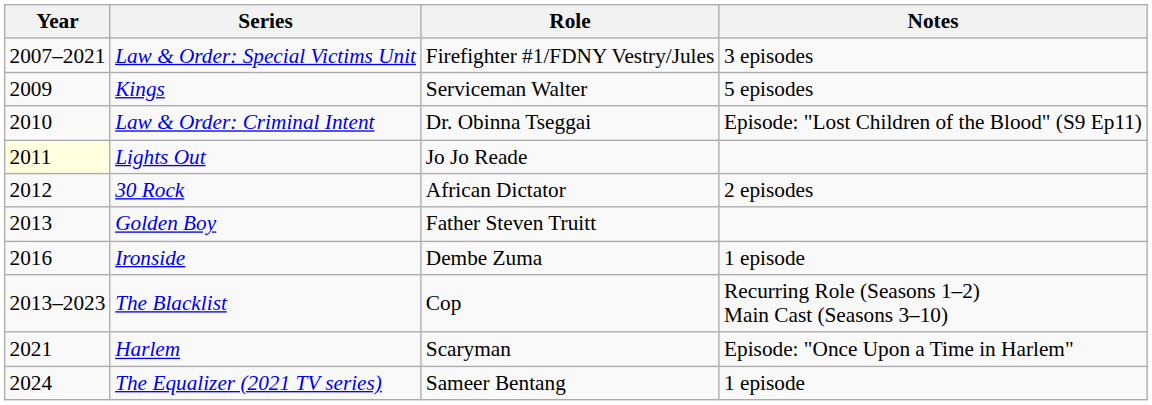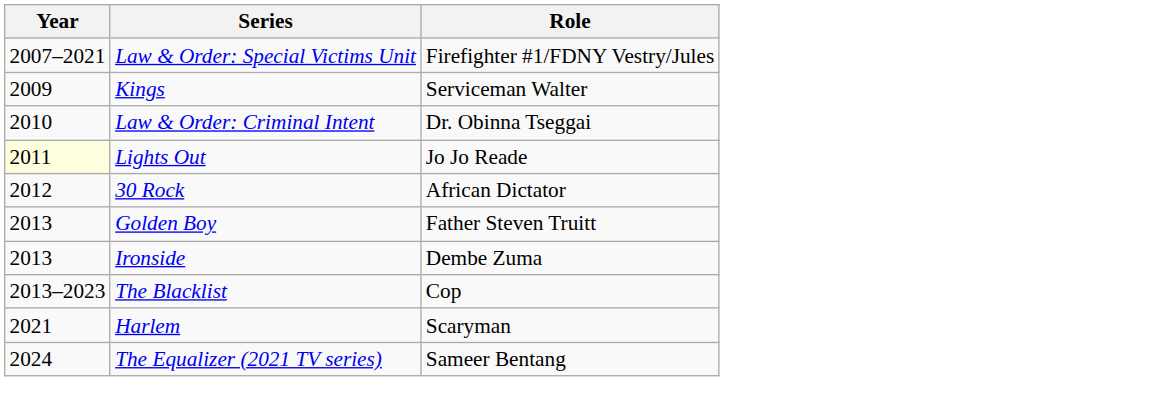 <table class="wikitable">
 <tr>
 <th>Year</th>
 <th>Series</th>
 <th>Role</th>
-<th>Notes</th>
 </tr>
 <tr>
 <td>2007–2021</td>
 <td><em><a href='#'>Law & Order: Special Victims Unit</a></em></td>
 <td>Firefighter #1/FDNY Vestry/Jules</td>
-<td>3 episodes</td>
 </tr>
 <tr>
 <td>2009</td>
 <td><em><a href='#'>Kings</a></em></td>
 <td>Serviceman Walter</td>
-<td>5 episodes</td>
 </tr>
 <tr>
 <td>2010</td>
 <td><em><a href='#'>Law & Order: Criminal Intent</a></em></td>
 <td>Dr. Obinna Tseggai</td>
-<td>Episode: "Lost Children of the Blood" (S9 Ep11)</td>
 </tr>
 <tr>
 <td style="background: lightyellow;">2011</td>
 <td><em><a href='#'>Lights Out</a></em></td>
 <td>Jo Jo Reade</td>
-<td></td>
 </tr>
 <tr>
 <td>2012</td>
 <td><em><a href='#'>30 Rock</a></em></td>
 <td>African Dictator</td>
-<td>2 episodes</td>
 </tr>
 <tr>
 <td>2013</td>
 <td><em><a href='#'>Golden Boy</a></em></td>
 <td>Father Steven Truitt</td>
-<td></td>
 </tr>
 <tr>
-<td>2016</td>
+<td>2013</td>
 <td><em><a href='#'>Ironside</a></em></td>
 <td>Dembe Zuma</td>
-<td>1 episode</td>
 </tr>
 <tr>
 <td>2013–2023</td>
 <td><em><a href='#'>The Blacklist</a></em></td>
 <td>Cop</td>
-<td>Recurring Role (Seasons 1–2)<br>Main Cast (Seasons 3–10)</td>
 </tr>
 <tr>
 <td>2021</td>
 <td><em><a href='#'>Harlem</a></em></td>
 <td>Scaryman</td>
-<td>Episode: "Once Upon a Time in Harlem"</td>
 </tr>
 <tr>
 <td>2024</td>
 <td><em><a href='#'>The Equalizer (2021 TV series)</a></em></td>
 <td>Sameer Bentang</td>
-<td>1 episode</td>
 </tr>
 </table>
